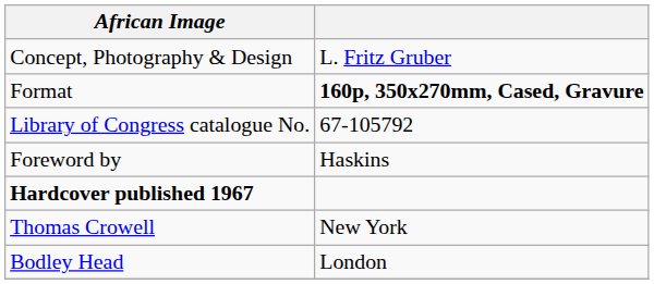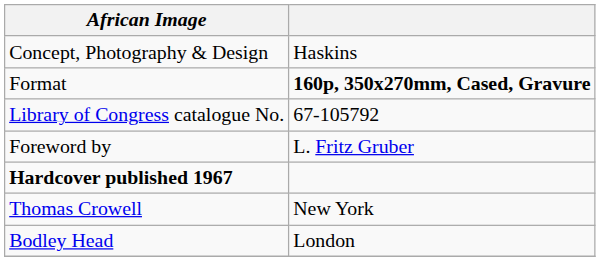 <table class="wikitable">
 <tr>
 <th><em>African Image</em></th>
 <th></th>
 </tr>
 <tr>
 <td>Concept, Photography & Design</td>
-<td>L. <a href='#'>Fritz Gruber</a></td>
+<td>Haskins</td>
 </tr>
 <tr>
 <td>Format</td>
 <td><strong>160p, 350x270mm, Cased, Gravure</strong></td>
 </tr>
 <tr>
 <td><a href='#'>Library of Congress</a> catalogue No.</td>
 <td>67-105792</td>
 </tr>
 <tr>
 <td>Foreword by</td>
-<td>Haskins</td>
+<td>L. <a href='#'>Fritz Gruber</a></td>
 </tr>
 <tr>
 <td><strong>Hardcover published 1967</strong></td>
 </tr>
 <tr>
 <td><a href='#'>Thomas Crowell</a></td>
 <td>New York</td>
 </tr>
 <tr>
 <td><a href='#'>Bodley Head</a></td>
 <td>London</td>
 </tr>
 <tr>
 </tr>
 </table>
